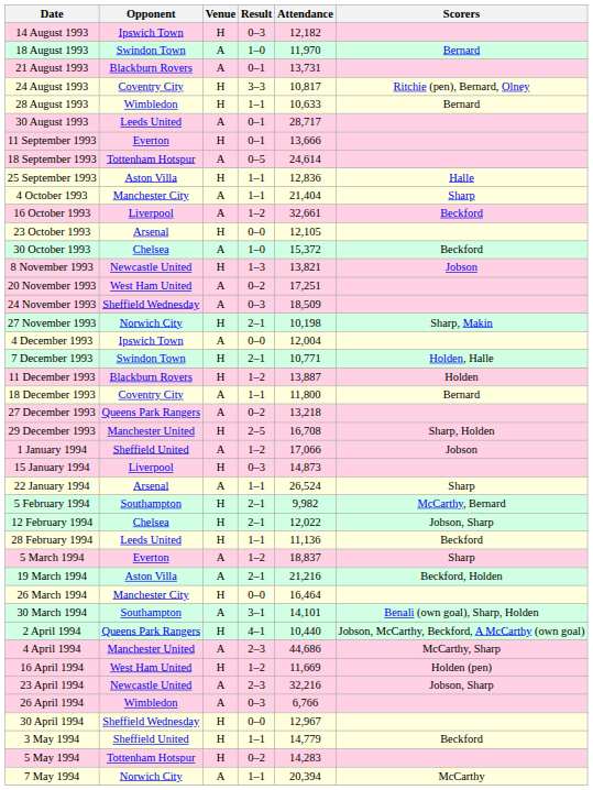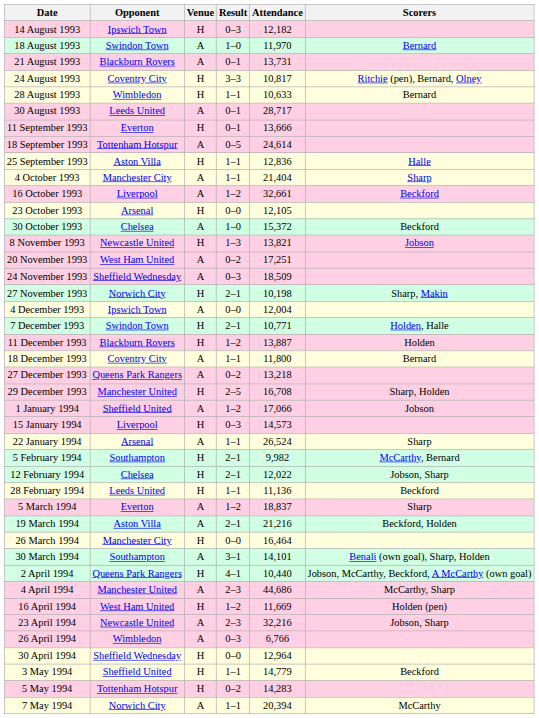 <table class="wikitable sortable" style="text-align:center;">
 <tr>
 <th>Date</th>
 <th>Opponent</th>
 <th>Venue</th>
 <th>Result</th>
 <th>Attendance</th>
 <th>Scorers</th>
 </tr>
 <tr style="background:#ffd0e3;">
 <td>14 August 1993</td>
 <td><a href='#'>Ipswich Town</a></td>
 <td>H</td>
 <td>0–3</td>
 <td>12,182</td>
 <td></td>
 </tr>
 <tr style="background:#d0ffe3;">
 <td>18 August 1993</td>
 <td><a href='#'>Swindon Town</a></td>
 <td>A</td>
 <td>1–0</td>
 <td>11,970</td>
 <td><a href='#'>Bernard</a></td>
 </tr>
 <tr style="background:#ffd0e3;">
 <td>21 August 1993</td>
 <td><a href='#'>Blackburn Rovers</a></td>
 <td>A</td>
 <td>0–1</td>
 <td>13,731</td>
 <td></td>
 </tr>
 <tr style="background:#ffffdd;">
 <td>24 August 1993</td>
 <td><a href='#'>Coventry City</a></td>
 <td>H</td>
 <td>3–3</td>
 <td>10,817</td>
 <td><a href='#'>Ritchie</a> (pen), Bernard, <a href='#'>Olney</a></td>
 </tr>
 <tr style="background:#ffffdd;">
 <td>28 August 1993</td>
 <td><a href='#'>Wimbledon</a></td>
 <td>H</td>
 <td>1–1</td>
 <td>10,633</td>
 <td>Bernard</td>
 </tr>
 <tr style="background:#ffd0e3;">
 <td>30 August 1993</td>
 <td><a href='#'>Leeds United</a></td>
 <td>A</td>
 <td>0–1</td>
 <td>28,717</td>
 <td></td>
 </tr>
 <tr style="background:#ffd0e3;">
 <td>11 September 1993</td>
 <td><a href='#'>Everton</a></td>
 <td>H</td>
 <td>0–1</td>
 <td>13,666</td>
 <td></td>
 </tr>
 <tr style="background:#ffd0e3;">
 <td>18 September 1993</td>
 <td><a href='#'>Tottenham Hotspur</a></td>
 <td>A</td>
 <td>0–5</td>
 <td>24,614</td>
 <td></td>
 </tr>
 <tr style="background:#ffffdd;">
 <td>25 September 1993</td>
 <td><a href='#'>Aston Villa</a></td>
 <td>H</td>
 <td>1–1</td>
 <td>12,836</td>
 <td><a href='#'>Halle</a></td>
 </tr>
 <tr style="background:#ffffdd;">
 <td>4 October 1993</td>
 <td><a href='#'>Manchester City</a></td>
 <td>A</td>
 <td>1–1</td>
 <td>21,404</td>
 <td><a href='#'>Sharp</a></td>
 </tr>
 <tr style="background:#ffd0e3;">
 <td>16 October 1993</td>
 <td><a href='#'>Liverpool</a></td>
 <td>A</td>
 <td>1–2</td>
 <td>32,661</td>
 <td><a href='#'>Beckford</a></td>
 </tr>
 <tr style="background:#ffffdd;">
 <td>23 October 1993</td>
 <td><a href='#'>Arsenal</a></td>
 <td>H</td>
 <td>0–0</td>
 <td>12,105</td>
 <td></td>
 </tr>
 <tr style="background:#d0ffe3;">
 <td>30 October 1993</td>
 <td><a href='#'>Chelsea</a></td>
 <td>A</td>
 <td>1–0</td>
 <td>15,372</td>
 <td>Beckford</td>
 </tr>
 <tr style="background:#ffd0e3;">
 <td>8 November 1993</td>
 <td><a href='#'>Newcastle United</a></td>
 <td>H</td>
 <td>1–3</td>
 <td>13,821</td>
 <td><a href='#'>Jobson</a></td>
 </tr>
 <tr style="background:#ffd0e3;">
 <td>20 November 1993</td>
 <td><a href='#'>West Ham United</a></td>
 <td>A</td>
 <td>0–2</td>
 <td>17,251</td>
 <td></td>
 </tr>
 <tr style="background:#ffd0e3;">
 <td>24 November 1993</td>
 <td><a href='#'>Sheffield Wednesday</a></td>
 <td>A</td>
 <td>0–3</td>
 <td>18,509</td>
 <td></td>
 </tr>
 <tr style="background:#d0ffe3;">
 <td>27 November 1993</td>
 <td><a href='#'>Norwich City</a></td>
 <td>H</td>
 <td>2–1</td>
 <td>10,198</td>
 <td>Sharp, <a href='#'>Makin</a></td>
 </tr>
 <tr style="background:#ffffdd;">
 <td>4 December 1993</td>
 <td><a href='#'>Ipswich Town</a></td>
 <td>A</td>
 <td>0–0</td>
 <td>12,004</td>
 <td></td>
 </tr>
 <tr style="background:#d0ffe3;">
 <td>7 December 1993</td>
 <td><a href='#'>Swindon Town</a></td>
 <td>H</td>
 <td>2–1</td>
 <td>10,771</td>
 <td><a href='#'>Holden</a>, Halle</td>
 </tr>
 <tr style="background:#ffd0e3;">
 <td>11 December 1993</td>
 <td><a href='#'>Blackburn Rovers</a></td>
 <td>H</td>
 <td>1–2</td>
 <td>13,887</td>
 <td>Holden</td>
 </tr>
 <tr style="background:#ffffdd;">
 <td>18 December 1993</td>
 <td><a href='#'>Coventry City</a></td>
 <td>A</td>
 <td>1–1</td>
 <td>11,800</td>
 <td>Bernard</td>
 </tr>
 <tr style="background:#ffd0e3;">
 <td>27 December 1993</td>
 <td><a href='#'>Queens Park Rangers</a></td>
 <td>A</td>
 <td>0–2</td>
 <td>13,218</td>
 <td></td>
 </tr>
 <tr style="background:#ffd0e3;">
 <td>29 December 1993</td>
 <td><a href='#'>Manchester United</a></td>
 <td>H</td>
 <td>2–5</td>
 <td>16,708</td>
 <td>Sharp, Holden</td>
 </tr>
 <tr style="background:#ffd0e3;">
 <td>1 January 1994</td>
 <td><a href='#'>Sheffield United</a></td>
 <td>A</td>
 <td>1–2</td>
 <td>17,066</td>
 <td>Jobson</td>
 </tr>
 <tr style="background:#ffd0e3;">
 <td>15 January 1994</td>
 <td><a href='#'>Liverpool</a></td>
 <td>H</td>
 <td>0–3</td>
-<td>14,873</td>
+<td>14,573</td>
 <td></td>
 </tr>
 <tr style="background:#ffffdd;">
 <td>22 January 1994</td>
 <td><a href='#'>Arsenal</a></td>
 <td>A</td>
 <td>1–1</td>
 <td>26,524</td>
 <td>Sharp</td>
 </tr>
 <tr style="background:#d0ffe3;">
 <td>5 February 1994</td>
 <td><a href='#'>Southampton</a></td>
 <td>H</td>
 <td>2–1</td>
 <td>9,982</td>
 <td><a href='#'>McCarthy</a>, Bernard</td>
 </tr>
 <tr style="background:#d0ffe3;">
 <td>12 February 1994</td>
 <td><a href='#'>Chelsea</a></td>
 <td>H</td>
 <td>2–1</td>
 <td>12,022</td>
 <td>Jobson, Sharp</td>
 </tr>
 <tr style="background:#ffffdd;">
 <td>28 February 1994</td>
 <td><a href='#'>Leeds United</a></td>
 <td>H</td>
 <td>1–1</td>
 <td>11,136</td>
 <td>Beckford</td>
 </tr>
 <tr style="background:#ffd0e3;">
 <td>5 March 1994</td>
 <td><a href='#'>Everton</a></td>
 <td>A</td>
 <td>1–2</td>
 <td>18,837</td>
 <td>Sharp</td>
 </tr>
 <tr style="background:#d0ffe3;">
 <td>19 March 1994</td>
 <td><a href='#'>Aston Villa</a></td>
 <td>A</td>
 <td>2–1</td>
 <td>21,216</td>
 <td>Beckford, Holden</td>
 </tr>
 <tr style="background:#ffffdd;">
 <td>26 March 1994</td>
 <td><a href='#'>Manchester City</a></td>
 <td>H</td>
 <td>0–0</td>
 <td>16,464</td>
 <td></td>
 </tr>
 <tr style="background:#d0ffe3;">
 <td>30 March 1994</td>
 <td><a href='#'>Southampton</a></td>
 <td>A</td>
 <td>3–1</td>
 <td>14,101</td>
 <td><a href='#'>Benali</a> (own goal), Sharp, Holden</td>
 </tr>
 <tr style="background:#d0ffe3;">
 <td>2 April 1994</td>
 <td><a href='#'>Queens Park Rangers</a></td>
 <td>H</td>
 <td>4–1</td>
 <td>10,440</td>
 <td>Jobson, McCarthy, Beckford, <a href='#'>A McCarthy</a> (own goal)</td>
 </tr>
 <tr style="background:#ffd0e3;">
 <td>4 April 1994</td>
 <td><a href='#'>Manchester United</a></td>
 <td>A</td>
 <td>2–3</td>
 <td>44,686</td>
 <td>McCarthy, Sharp</td>
 </tr>
 <tr style="background:#ffd0e3;">
 <td>16 April 1994</td>
 <td><a href='#'>West Ham United</a></td>
 <td>H</td>
 <td>1–2</td>
 <td>11,669</td>
 <td>Holden (pen)</td>
 </tr>
 <tr style="background:#ffd0e3;">
 <td>23 April 1994</td>
 <td><a href='#'>Newcastle United</a></td>
 <td>A</td>
 <td>2–3</td>
 <td>32,216</td>
 <td>Jobson, Sharp</td>
 </tr>
 <tr style="background:#ffd0e3;">
 <td>26 April 1994</td>
 <td><a href='#'>Wimbledon</a></td>
 <td>A</td>
 <td>0–3</td>
 <td>6,766</td>
 <td></td>
 </tr>
 <tr style="background:#ffffdd;">
 <td>30 April 1994</td>
 <td><a href='#'>Sheffield Wednesday</a></td>
 <td>H</td>
 <td>0–0</td>
-<td>12,967</td>
+<td>12,964</td>
 <td></td>
 </tr>
 <tr style="background:#ffffdd;">
 <td>3 May 1994</td>
 <td><a href='#'>Sheffield United</a></td>
 <td>H</td>
 <td>1–1</td>
 <td>14,779</td>
 <td>Beckford</td>
 </tr>
 <tr style="background:#ffd0e3;">
 <td>5 May 1994</td>
 <td><a href='#'>Tottenham Hotspur</a></td>
 <td>H</td>
 <td>0–2</td>
 <td>14,283</td>
 <td></td>
 </tr>
 <tr style="background:#ffffdd;">
 <td>7 May 1994</td>
 <td><a href='#'>Norwich City</a></td>
 <td>A</td>
 <td>1–1</td>
 <td>20,394</td>
 <td>McCarthy</td>
 </tr>
 </table>
